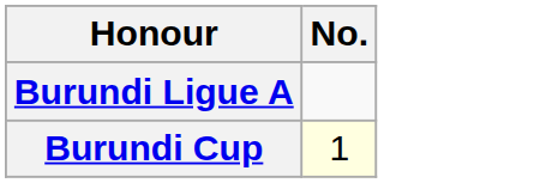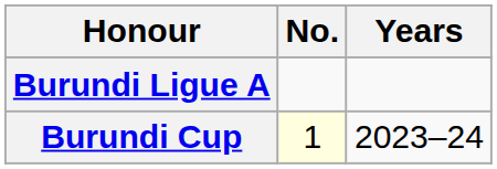 <table class="wikitable plainrowheaders">
 <tr>
 <th scope=col>Honour</th>
 <th scope=col>No.</th>
+<th scope=col>Years</th>
 </tr>
 <tr>
 <th scope=row><a href='#'>Burundi Ligue A</a></th>
 <td align="center"></td>
+<td></td>
 </tr>
 <tr>
 <th scope=row><a href='#'>Burundi Cup</a></th>
 <td align="center" style="background: lightyellow;">1</td>
+<td>2023–24</td>
 </tr>
 </table>
